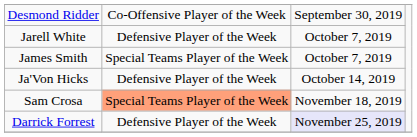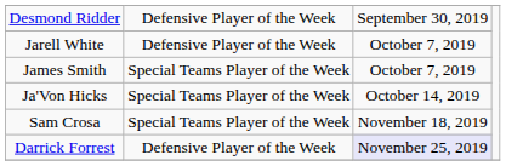 <table class="wikitable sortable sortable" style="text-align: center">
 <tr align=center>
 </tr>
 <tr>
 <td><a href='#'>Desmond Ridder</a></td>
-<td>Co-Offensive Player of the Week</td>
+<td>Defensive Player of the Week</td>
 <td>September 30, 2019</td>
 <td rowspan="6"></td>
 </tr>
 <tr>
 <td>Jarell White</td>
 <td>Defensive Player of the Week</td>
 <td>October 7, 2019</td>
 </tr>
 <tr>
 <td>James Smith</td>
 <td>Special Teams Player of the Week</td>
 <td>October 7, 2019</td>
 </tr>
 <tr>
 <td>Ja'Von Hicks</td>
-<td>Defensive Player of the Week</td>
+<td>Special Teams Player of the Week</td>
 <td>October 14, 2019</td>
 </tr>
 <tr>
 <td>Sam Crosa</td>
-<td style="background: lightsalmon;">Special Teams Player of the Week</td>
+<td>Special Teams Player of the Week</td>
 <td>November 18, 2019</td>
 </tr>
 <tr>
 <td><a href='#'>Darrick Forrest</a></td>
 <td>Defensive Player of the Week</td>
 <td style="background: lavender;">November 25, 2019</td>
 </tr>
 <tr>
 </tr>
 </table>
